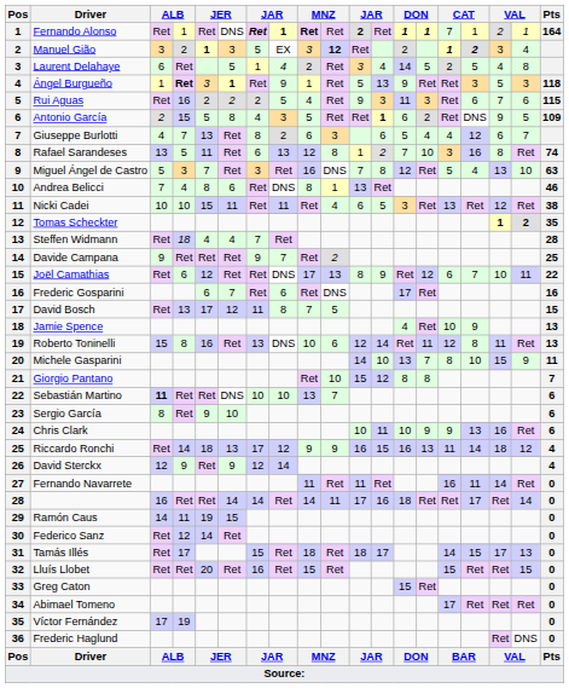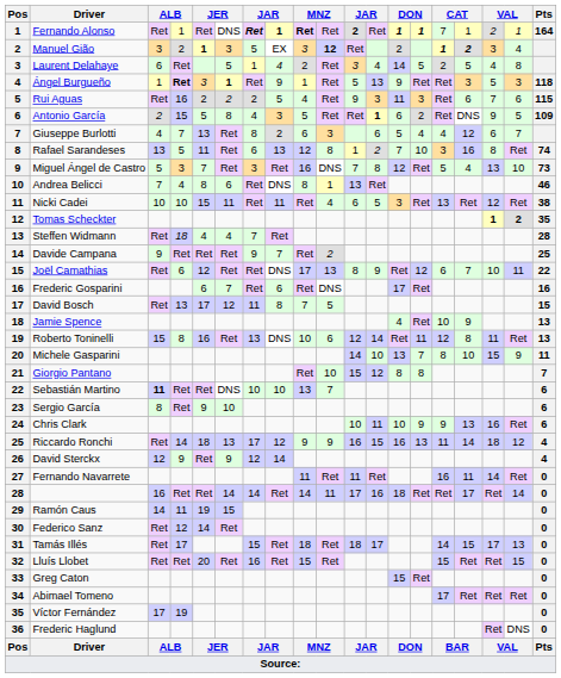 <table class="wikitable" style="font-size: 85%; text-align:center">
 <tr valign="top">
 <th valign="middle">Pos</th>
 <th valign="middle">Driver</th>
 <th colspan=2><a href='#'>ALB</a><br></th>
 <th colspan=2><a href='#'>JER</a><br></th>
 <th colspan=2><a href='#'>JAR</a><br></th>
 <th colspan=2><a href='#'>MNZ</a><br></th>
 <th colspan=2><a href='#'>JAR</a><br></th>
 <th colspan=2><a href='#'>DON</a><br></th>
 <th colspan=2><a href='#'>CAT</a><br></th>
 <th colspan=2><a href='#'>VAL</a><br></th>
 <th valign="middle">Pts</th>
 </tr>
 <tr>
 <th>1</th>
 <td align=left> <a href='#'>Fernando Alonso</a></td>
 <td bgcolor="#EFCFFF">Ret</td>
 <td bgcolor="#FFFFBF">1</td>
 <td bgcolor="#EFCFFF">Ret</td>
 <td bgcolor="#FFFFFF">DNS</td>
 <td bgcolor="#EFCFFF"><strong><em>Ret</em></strong></td>
 <td bgcolor="#FFFFBF"><strong>1</strong></td>
 <td bgcolor="#EFCFFF"><strong>Ret</strong></td>
 <td bgcolor="#EFCFFF">Ret</td>
 <td bgcolor="#DFDFDF"><strong>2</strong></td>
 <td bgcolor="#EFCFFF">Ret</td>
 <td bgcolor="#FFFFBF"><strong><em>1</em></strong></td>
 <td bgcolor="#FFFFBF"><strong><em>1</em></strong></td>
 <td bgcolor="#DFFFDF">7</td>
 <td bgcolor="#FFFFBF">1</td>
 <td bgcolor="#DFDFDF"><em>2</em></td>
 <td bgcolor="#FFFFBF"><em>1</em></td>
 <th>164</th>
 </tr>
 <tr>
 <th>2</th>
 <td align=left> <a href='#'>Manuel Gião</a></td>
 <td bgcolor="#FFDF9F">3</td>
 <td bgcolor="#DFDFDF">2</td>
 <td bgcolor="#FFFFBF"><strong>1</strong></td>
 <td bgcolor="#FFDF9F">3</td>
 <td bgcolor="#DFFFDF">5</td>
 <td bgcolor="#FFFFFF">EX</td>
 <td bgcolor="#FFDF9F"><em>3</em></td>
 <td bgcolor="#cfcfff"><strong>12</strong></td>
 <td bgcolor="#EFCFFF">Ret</td>
 <td bgcolor="#DFFFDF"></td>
 <td bgcolor="#DFDFDF">2</td>
 <td bgcolor="#DFFFDF"></td>
 <td bgcolor="#FFFFBF"><strong><em>1</em></strong></td>
 <td bgcolor="#DFDFDF"><strong><em>2</em></strong></td>
 <td bgcolor="#FFDF9F">3</td>
 <td bgcolor="#DFFFDF">4</td>
 <th></th>
 </tr>
 <tr>
 <th>3</th>
 <td align=left> <a href='#'>Laurent Delahaye</a></td>
 <td bgcolor="#DFFFDF">6</td>
 <td bgcolor="#EFCFFF">Ret</td>
 <td bgcolor="#DFFFDF"></td>
 <td bgcolor="#DFFFDF">5</td>
 <td bgcolor="#FFFFBF">1</td>
 <td bgcolor="#DFFFDF"><em>4</em></td>
 <td bgcolor="#DFDFDF">2</td>
 <td bgcolor="#EFCFFF">Ret</td>
 <td bgcolor="#FFDF9F"><em>3</em></td>
 <td bgcolor="#DFFFDF">4</td>
 <td bgcolor="#cfcfff">14</td>
 <td bgcolor="#DFFFDF">5</td>
 <td bgcolor="#DFDFDF">2</td>
 <td bgcolor="#DFFFDF">5</td>
 <td bgcolor="#DFFFDF">4</td>
 <td bgcolor="#DFFFDF">8</td>
 <th></th>
 </tr>
 <tr>
 <th>4</th>
 <td align=left> <a href='#'>Ángel Burgueño</a></td>
 <td bgcolor="#FFFFBF">1</td>
 <td bgcolor="#EFCFFF"><strong>Ret</strong></td>
 <td bgcolor="#FFDF9F"><em>3</em></td>
 <td bgcolor="#FFFFBF"><strong>1</strong></td>
 <td bgcolor="#EFCFFF">Ret</td>
 <td bgcolor="#DFFFDF">9</td>
 <td bgcolor="#FFFFBF">1</td>
 <td bgcolor="#EFCFFF">Ret</td>
 <td bgcolor="#DFFFDF">5</td>
 <td bgcolor="#cfcfff">13</td>
 <td bgcolor="#DFFFDF">9</td>
 <td bgcolor="#EFCFFF">Ret</td>
 <td bgcolor="#EFCFFF">Ret</td>
 <td bgcolor="#FFDF9F">3</td>
 <td bgcolor="#DFFFDF">5</td>
 <td bgcolor="#FFDF9F">3</td>
 <th>118</th>
 </tr>
 <tr>
 <th>5</th>
 <td align=left> <a href='#'>Rui Aguas</a></td>
 <td bgcolor="#EFCFFF">Ret</td>
 <td bgcolor="#cfcfff">16</td>
 <td bgcolor="#DFDFDF">2</td>
 <td bgcolor="#DFDFDF"><em>2</em></td>
 <td bgcolor="#DFDFDF">2</td>
 <td bgcolor="#DFFFDF">5</td>
 <td bgcolor="#DFFFDF">4</td>
 <td bgcolor="#EFCFFF">Ret</td>
 <td bgcolor="#DFFFDF">9</td>
 <td bgcolor="#FFDF9F">3</td>
 <td bgcolor="#cfcfff">11</td>
 <td bgcolor="#FFDF9F">3</td>
 <td bgcolor="#EFCFFF">Ret</td>
 <td bgcolor="#DFFFDF">6</td>
 <td bgcolor="#DFFFDF">7</td>
 <td bgcolor="#DFFFDF">6</td>
 <th>115</th>
 </tr>
 <tr>
 <th>6</th>
 <td align=left> <a href='#'>Antonio García</a></td>
 <td bgcolor="#DFDFDF"><em>2</em></td>
 <td bgcolor="#cfcfff">15</td>
 <td bgcolor="#DFFFDF">5</td>
 <td bgcolor="#DFFFDF">8</td>
 <td bgcolor="#DFFFDF">4</td>
 <td bgcolor="#FFDF9F">3</td>
 <td bgcolor="#DFFFDF">5</td>
 <td bgcolor="#EFCFFF">Ret</td>
 <td bgcolor="#EFCFFF">Ret</td>
 <td bgcolor="#FFFFBF"><strong>1</strong></td>
 <td bgcolor="#DFFFDF">6</td>
 <td bgcolor="#DFDFDF">2</td>
 <td bgcolor="#EFCFFF">Ret</td>
 <td bgcolor="#FFFFFF">DNS</td>
 <td bgcolor="#DFFFDF">9</td>
 <td bgcolor="#DFFFDF">5</td>
 <th>109</th>
 </tr>
 <tr>
 <th>7</th>
 <td align=left> Giuseppe Burlotti</td>
 <td bgcolor="#DFFFDF">4</td>
 <td bgcolor="#DFFFDF">7</td>
 <td bgcolor="#cfcfff">13</td>
 <td bgcolor="#EFCFFF">Ret</td>
 <td bgcolor="#DFFFDF">8</td>
 <td bgcolor="#DFDFDF">2</td>
 <td bgcolor="#DFFFDF">6</td>
 <td bgcolor="#FFDF9F">3</td>
 <td bgcolor="#DFFFDF"></td>
 <td bgcolor="#DFFFDF">6</td>
 <td bgcolor="#DFFFDF">5</td>
 <td bgcolor="#DFFFDF">4</td>
 <td bgcolor="#DFFFDF">4</td>
 <td bgcolor="#cfcfff">12</td>
 <td bgcolor="#DFFFDF">6</td>
 <td bgcolor="#DFFFDF">7</td>
 <th></th>
 </tr>
 <tr>
 <th>8</th>
 <td align=left> Rafael Sarandeses</td>
 <td bgcolor="#cfcfff">13</td>
 <td bgcolor="#DFFFDF">5</td>
 <td bgcolor="#cfcfff">11</td>
 <td bgcolor="#EFCFFF">Ret</td>
 <td bgcolor="#DFFFDF">6</td>
 <td bgcolor="#cfcfff">13</td>
 <td bgcolor="#cfcfff">12</td>
 <td bgcolor="#DFFFDF">8</td>
 <td bgcolor="#FFFFBF">1</td>
 <td bgcolor="#DFDFDF"><em>2</em></td>
 <td bgcolor="#DFFFDF">7</td>
 <td bgcolor="#DFFFDF">10</td>
 <td bgcolor="#FFDF9F">3</td>
 <td bgcolor="#cfcfff">16</td>
 <td bgcolor="#DFFFDF">8</td>
 <td bgcolor="#EFCFFF">Ret</td>
 <th>74</th>
 </tr>
 <tr>
 <th>9</th>
 <td align=left> Miguel Ángel de Castro</td>
 <td bgcolor="#DFFFDF">5</td>
 <td bgcolor="#FFDF9F">3</td>
 <td bgcolor="#DFFFDF">7</td>
 <td bgcolor="#EFCFFF">Ret</td>
 <td bgcolor="#FFDF9F">3</td>
 <td bgcolor="#EFCFFF">Ret</td>
 <td bgcolor="#cfcfff">16</td>
 <td bgcolor="#FFFFFF">DNS</td>
 <td bgcolor="#DFFFDF">7</td>
 <td bgcolor="#DFFFDF">8</td>
 <td bgcolor="#cfcfff">12</td>
 <td bgcolor="#EFCFFF">Ret</td>
 <td bgcolor="#DFFFDF">5</td>
 <td bgcolor="#DFFFDF">4</td>
 <td bgcolor="#cfcfff">13</td>
 <td bgcolor="#DFFFDF">10</td>
-<th>63</th>
+<th>73</th>
 </tr>
 <tr>
 <th>10</th>
 <td align=left> Andrea Belicci</td>
 <td bgcolor="#DFFFDF">7</td>
 <td bgcolor="#DFFFDF">4</td>
 <td bgcolor="#DFFFDF">8</td>
 <td bgcolor="#DFFFDF">6</td>
 <td bgcolor="#EFCFFF">Ret</td>
 <td bgcolor="#FFFFFF">DNS</td>
 <td bgcolor="#DFFFDF">8</td>
 <td bgcolor="#FFFFBF">1</td>
 <td bgcolor="#cfcfff">13</td>
 <td bgcolor="#EFCFFF">Ret</td>
 <td></td>
 <td></td>
 <td></td>
 <td></td>
 <td></td>
 <td></td>
 <th>46</th>
 </tr>
 <tr>
 <th>11</th>
 <td align=left> Nicki Cadei</td>
 <td bgcolor="#DFFFDF">10</td>
 <td bgcolor="#DFFFDF">10</td>
 <td bgcolor="#cfcfff">15</td>
 <td bgcolor="#cfcfff">11</td>
 <td bgcolor="#EFCFFF">Ret</td>
 <td bgcolor="#cfcfff">11</td>
 <td bgcolor="#EFCFFF">Ret</td>
 <td bgcolor="#DFFFDF">4</td>
 <td bgcolor="#DFFFDF">6</td>
 <td bgcolor="#DFFFDF">5</td>
 <td bgcolor="#FFDF9F">3</td>
 <td bgcolor="#EFCFFF">Ret</td>
 <td bgcolor="#cfcfff">13</td>
 <td bgcolor="#EFCFFF">Ret</td>
 <td bgcolor="#cfcfff">12</td>
 <td bgcolor="#EFCFFF">Ret</td>
 <th>38</th>
 </tr>
 <tr>
 <th>12</th>
 <td align=left> <a href='#'>Tomas Scheckter</a></td>
 <td></td>
 <td></td>
 <td></td>
 <td></td>
 <td></td>
 <td></td>
 <td></td>
 <td></td>
 <td></td>
 <td></td>
 <td></td>
 <td></td>
 <td></td>
 <td></td>
 <td bgcolor="#FFFFBF"><strong>1</strong></td>
 <td bgcolor="#DFDFDF"><strong>2</strong></td>
 <th>35</th>
 </tr>
 <tr>
 <th>13</th>
 <td align=left> Steffen Widmann</td>
 <td bgcolor="#EFCFFF">Ret</td>
 <td bgcolor="#cfcfff"><em>18</em></td>
 <td bgcolor="#DFFFDF">4</td>
 <td bgcolor="#DFFFDF">4</td>
 <td bgcolor="#DFFFDF">7</td>
 <td bgcolor="#EFCFFF">Ret</td>
 <td></td>
 <td></td>
 <td></td>
 <td></td>
 <td></td>
 <td></td>
 <td></td>
 <td></td>
 <td></td>
 <td></td>
 <th>28</th>
 </tr>
 <tr>
 <th>14</th>
 <td align=left> Davide Campana</td>
 <td bgcolor="#DFFFDF">9</td>
 <td bgcolor="#EFCFFF">Ret</td>
 <td bgcolor="#EFCFFF">Ret</td>
 <td bgcolor="#EFCFFF">Ret</td>
 <td bgcolor="#DFFFDF">9</td>
 <td bgcolor="#DFFFDF">7</td>
 <td bgcolor="#EFCFFF">Ret</td>
 <td bgcolor="#DFDFDF"><em>2</em></td>
 <td></td>
 <td></td>
 <td></td>
 <td></td>
 <td></td>
 <td></td>
 <td></td>
 <td></td>
 <th>25</th>
 </tr>
 <tr>
 <th>15</th>
 <td align=left> <a href='#'>Joël Camathias</a></td>
 <td bgcolor="#EFCFFF">Ret</td>
 <td bgcolor="#DFFFDF">6</td>
 <td bgcolor="#cfcfff">12</td>
 <td bgcolor="#EFCFFF">Ret</td>
 <td bgcolor="#EFCFFF">Ret</td>
 <td bgcolor="#FFFFFF">DNS</td>
 <td bgcolor="#cfcfff">17</td>
 <td bgcolor="#cfcfff">13</td>
 <td bgcolor="#DFFFDF">8</td>
 <td bgcolor="#DFFFDF">9</td>
 <td bgcolor="#EFCFFF">Ret</td>
 <td bgcolor="#cfcfff">12</td>
 <td bgcolor="#DFFFDF">6</td>
 <td bgcolor="#DFFFDF">7</td>
 <td bgcolor="#DFFFDF">10</td>
 <td bgcolor="#cfcfff">11</td>
 <th>22</th>
 </tr>
 <tr>
 <th>16</th>
 <td align=left> Frederic Gosparini</td>
 <td></td>
 <td></td>
 <td bgcolor="#DFFFDF">6</td>
 <td bgcolor="#DFFFDF">7</td>
 <td bgcolor="#EFCFFF">Ret</td>
 <td bgcolor="#DFFFDF">6</td>
 <td bgcolor="#EFCFFF">Ret</td>
 <td bgcolor="#FFFFFF">DNS</td>
 <td></td>
 <td></td>
 <td bgcolor="#cfcfff">17</td>
 <td bgcolor="#EFCFFF">Ret</td>
 <td></td>
 <td></td>
 <td></td>
 <td></td>
 <th>16</th>
 </tr>
 <tr>
 <th>17</th>
 <td align=left> David Bosch</td>
 <td bgcolor="#EFCFFF">Ret</td>
 <td bgcolor="#cfcfff">13</td>
 <td bgcolor="#cfcfff">17</td>
 <td bgcolor="#cfcfff">12</td>
 <td bgcolor="#cfcfff">11</td>
 <td bgcolor="#DFFFDF">8</td>
 <td bgcolor="#DFFFDF">7</td>
 <td bgcolor="#DFFFDF">5</td>
 <td></td>
 <td></td>
 <td></td>
 <td></td>
 <td></td>
 <td></td>
 <td></td>
 <td></td>
 <th>15</th>
 </tr>
 <tr>
 <th>18</th>
 <td align=left> <a href='#'>Jamie Spence</a></td>
 <td></td>
 <td></td>
 <td></td>
 <td></td>
 <td></td>
 <td></td>
 <td></td>
 <td></td>
 <td></td>
 <td></td>
 <td bgcolor="#DFFFDF">4</td>
 <td bgcolor="#EFCFFF">Ret</td>
 <td bgcolor="#DFFFDF">10</td>
 <td bgcolor="#DFFFDF">9</td>
 <td></td>
 <td></td>
 <th>13</th>
 </tr>
 <tr>
 <th>19</th>
 <td align=left> Roberto Toninelli</td>
 <td bgcolor="#cfcfff">15</td>
 <td bgcolor="#DFFFDF">8</td>
 <td bgcolor="#cfcfff">16</td>
 <td bgcolor="#EFCFFF">Ret</td>
 <td bgcolor="#cfcfff">13</td>
 <td bgcolor="#FFFFFF">DNS</td>
 <td bgcolor="#DFFFDF">10</td>
 <td bgcolor="#DFFFDF">6</td>
 <td bgcolor="#cfcfff">12</td>
 <td bgcolor="#cfcfff">14</td>
 <td bgcolor="#EFCFFF">Ret</td>
 <td bgcolor="#cfcfff">11</td>
 <td bgcolor="#cfcfff">12</td>
 <td bgcolor="#DFFFDF">8</td>
 <td bgcolor="#cfcfff">11</td>
 <td bgcolor="#EFCFFF">Ret</td>
 <th>13</th>
 </tr>
 <tr>
 <th>20</th>
 <td align=left> Michele Gasparini</td>
 <td></td>
 <td></td>
 <td></td>
 <td></td>
 <td></td>
 <td></td>
 <td></td>
 <td></td>
 <td bgcolor="#cfcfff">14</td>
 <td bgcolor="#DFFFDF">10</td>
 <td bgcolor="#cfcfff">13</td>
 <td bgcolor="#DFFFDF">7</td>
 <td bgcolor="#DFFFDF">8</td>
 <td bgcolor="#DFFFDF">10</td>
 <td bgcolor="#cfcfff">15</td>
 <td bgcolor="#DFFFDF">9</td>
 <th>11</th>
 </tr>
 <tr>
 <th>21</th>
 <td align=left> <a href='#'>Giorgio Pantano</a></td>
 <td></td>
 <td></td>
 <td></td>
 <td></td>
 <td></td>
 <td></td>
 <td bgcolor="#EFCFFF">Ret</td>
 <td bgcolor="#DFFFDF">10</td>
 <td bgcolor="#cfcfff">15</td>
 <td bgcolor="#cfcfff">12</td>
 <td bgcolor="#DFFFDF">8</td>
 <td bgcolor="#DFFFDF">8</td>
 <td></td>
 <td></td>
 <td></td>
 <td></td>
 <th>7</th>
 </tr>
 <tr>
 <th>22</th>
 <td align=left> Sebastián Martino</td>
 <td bgcolor="#cfcfff"><strong>11</strong></td>
 <td bgcolor="#EFCFFF">Ret</td>
 <td bgcolor="#EFCFFF">Ret</td>
 <td bgcolor="#FFFFFF">DNS</td>
 <td bgcolor="#DFFFDF">10</td>
 <td bgcolor="#DFFFDF">10</td>
 <td bgcolor="#cfcfff">13</td>
 <td bgcolor="#DFFFDF">7</td>
 <td></td>
 <td></td>
 <td></td>
 <td></td>
 <td></td>
 <td></td>
 <td></td>
 <td></td>
 <th>6</th>
 </tr>
 <tr>
 <th>23</th>
 <td align=left> Sergio García</td>
 <td bgcolor="#DFFFDF">8</td>
 <td bgcolor="#EFCFFF">Ret</td>
 <td bgcolor="#DFFFDF">9</td>
 <td bgcolor="#DFFFDF">10</td>
 <td></td>
 <td></td>
 <td></td>
 <td></td>
 <td></td>
 <td></td>
 <td></td>
 <td></td>
 <td></td>
 <td></td>
 <td></td>
 <td></td>
 <th>6</th>
 </tr>
 <tr>
 <th>24</th>
 <td align=left> Chris Clark</td>
 <td></td>
 <td></td>
 <td></td>
 <td></td>
 <td></td>
 <td></td>
 <td></td>
 <td></td>
 <td bgcolor="#DFFFDF">10</td>
 <td bgcolor="#cfcfff">11</td>
 <td bgcolor="#DFFFDF">10</td>
 <td bgcolor="#DFFFDF">9</td>
 <td bgcolor="#DFFFDF">9</td>
 <td bgcolor="#cfcfff">13</td>
 <td bgcolor="#cfcfff">16</td>
 <td bgcolor="#EFCFFF">Ret</td>
 <th>6</th>
 </tr>
 <tr>
 <th>25</th>
 <td align=left> Riccardo Ronchi</td>
 <td bgcolor="#EFCFFF">Ret</td>
 <td bgcolor="#cfcfff">14</td>
 <td bgcolor="#cfcfff">18</td>
 <td bgcolor="#cfcfff">13</td>
 <td bgcolor="#cfcfff">17</td>
 <td bgcolor="#cfcfff">12</td>
 <td bgcolor="#DFFFDF">9</td>
 <td bgcolor="#DFFFDF">9</td>
 <td bgcolor="#cfcfff">16</td>
 <td bgcolor="#cfcfff">15</td>
 <td bgcolor="#cfcfff">16</td>
 <td bgcolor="#cfcfff">13</td>
 <td bgcolor="#cfcfff">11</td>
 <td bgcolor="#cfcfff">14</td>
 <td bgcolor="#cfcfff">18</td>
 <td bgcolor="#cfcfff">12</td>
 <th>4</th>
 </tr>
 <tr>
 <th>26</th>
 <td align=left> David Sterckx</td>
 <td bgcolor="#cfcfff">12</td>
 <td bgcolor="#DFFFDF">9</td>
 <td bgcolor="#EFCFFF">Ret</td>
 <td bgcolor="#DFFFDF">9</td>
 <td bgcolor="#cfcfff">12</td>
 <td bgcolor="#cfcfff">14</td>
 <td></td>
 <td></td>
 <td></td>
 <td></td>
 <td></td>
 <td></td>
 <td></td>
 <td></td>
 <td></td>
 <td></td>
 <th>4</th>
 </tr>
 <tr>
 <th>27</th>
 <td align=left> Fernando Navarrete</td>
 <td></td>
 <td></td>
 <td></td>
 <td></td>
 <td></td>
 <td></td>
 <td bgcolor="#cfcfff">11</td>
 <td bgcolor="#EFCFFF">Ret</td>
 <td bgcolor="#cfcfff">11</td>
 <td bgcolor="#EFCFFF">Ret</td>
 <td></td>
 <td></td>
 <td bgcolor="#cfcfff">16</td>
 <td bgcolor="#cfcfff">11</td>
 <td bgcolor="#cfcfff">14</td>
 <td bgcolor="#EFCFFF">Ret</td>
 <th>0</th>
 </tr>
 <tr>
 <th>28</th>
 <td align=left></td>
 <td bgcolor="#cfcfff">16</td>
 <td bgcolor="#EFCFFF">Ret</td>
 <td bgcolor="#EFCFFF">Ret</td>
 <td bgcolor="#cfcfff">14</td>
 <td bgcolor="#cfcfff">14</td>
 <td bgcolor="#EFCFFF">Ret</td>
 <td bgcolor="#cfcfff">14</td>
 <td bgcolor="#cfcfff">11</td>
 <td bgcolor="#cfcfff">17</td>
 <td bgcolor="#cfcfff">16</td>
 <td bgcolor="#cfcfff">18</td>
 <td bgcolor="#EFCFFF">Ret</td>
 <td bgcolor="#EFCFFF">Ret</td>
 <td bgcolor="#cfcfff">17</td>
 <td bgcolor="#EFCFFF">Ret</td>
 <td bgcolor="#cfcfff">14</td>
 <th>0</th>
 </tr>
 <tr>
 <th>29</th>
 <td align=left> Ramón Caus</td>
 <td bgcolor="#cfcfff">14</td>
 <td bgcolor="#cfcfff">11</td>
 <td bgcolor="#cfcfff">19</td>
 <td bgcolor="#cfcfff">15</td>
 <td></td>
 <td></td>
 <td></td>
 <td></td>
 <td></td>
 <td></td>
 <td></td>
 <td></td>
 <td></td>
 <td></td>
 <td></td>
 <td></td>
 <th>0</th>
 </tr>
 <tr>
 <th>30</th>
 <td align=left> Federico Sanz</td>
 <td bgcolor="#EFCFFF">Ret</td>
 <td bgcolor="#cfcfff">12</td>
 <td bgcolor="#cfcfff">14</td>
 <td bgcolor="#EFCFFF">Ret</td>
 <td></td>
 <td></td>
 <td></td>
 <td></td>
 <td></td>
 <td></td>
 <td></td>
 <td></td>
 <td></td>
 <td></td>
 <td></td>
 <td></td>
 <th>0</th>
 </tr>
 <tr>
 <th>31</th>
 <td align=left> Tamás Illés</td>
 <td bgcolor="#EFCFFF">Ret</td>
 <td bgcolor="#cfcfff">17</td>
 <td></td>
 <td></td>
 <td bgcolor="#cfcfff">15</td>
 <td bgcolor="#EFCFFF">Ret</td>
 <td bgcolor="#cfcfff">18</td>
 <td bgcolor="#EFCFFF">Ret</td>
 <td bgcolor="#cfcfff">18</td>
 <td bgcolor="#cfcfff">17</td>
 <td></td>
 <td></td>
 <td bgcolor="#cfcfff">14</td>
 <td bgcolor="#cfcfff">15</td>
 <td bgcolor="#cfcfff">17</td>
 <td bgcolor="#cfcfff">13</td>
 <th>0</th>
 </tr>
 <tr>
 <th>32</th>
 <td align=left> Lluís Llobet</td>
 <td bgcolor="#EFCFFF">Ret</td>
 <td bgcolor="#EFCFFF">Ret</td>
 <td bgcolor="#cfcfff">20</td>
 <td bgcolor="#EFCFFF">Ret</td>
 <td bgcolor="#cfcfff">16</td>
 <td bgcolor="#EFCFFF">Ret</td>
 <td bgcolor="#cfcfff">15</td>
 <td bgcolor="#EFCFFF">Ret</td>
 <td></td>
 <td></td>
 <td></td>
 <td></td>
 <td bgcolor="#cfcfff">15</td>
 <td bgcolor="#EFCFFF">Ret</td>
 <td bgcolor="#EFCFFF">Ret</td>
 <td bgcolor="#cfcfff">15</td>
 <th>0</th>
 </tr>
 <tr>
 <th>33</th>
 <td align=left> Greg Caton</td>
 <td></td>
 <td></td>
 <td></td>
 <td></td>
 <td></td>
 <td></td>
 <td></td>
 <td></td>
 <td></td>
 <td></td>
 <td bgcolor="#cfcfff">15</td>
 <td bgcolor="#EFCFFF">Ret</td>
 <td></td>
 <td></td>
 <td></td>
 <td></td>
 <th>0</th>
 </tr>
 <tr>
 <th>34</th>
 <td align=left> Abimael Tomeno</td>
 <td></td>
 <td></td>
 <td></td>
 <td></td>
 <td></td>
 <td></td>
 <td></td>
 <td></td>
 <td></td>
 <td></td>
 <td></td>
 <td></td>
 <td bgcolor="#cfcfff">17</td>
 <td bgcolor="#EFCFFF">Ret</td>
 <td bgcolor="#EFCFFF">Ret</td>
 <td bgcolor="#EFCFFF">Ret</td>
 <th>0</th>
 </tr>
 <tr>
 <th>35</th>
 <td align=left> Víctor Fernández</td>
 <td bgcolor="#cfcfff">17</td>
 <td bgcolor="#cfcfff">19</td>
 <td></td>
 <td></td>
 <td></td>
 <td></td>
 <td></td>
 <td></td>
 <td></td>
 <td></td>
 <td></td>
 <td></td>
 <td></td>
 <td></td>
 <td></td>
 <td></td>
 <th>0</th>
 </tr>
 <tr>
 <th>36</th>
 <td align=left> Frederic Haglund</td>
 <td></td>
 <td></td>
 <td></td>
 <td></td>
 <td></td>
 <td></td>
 <td></td>
 <td></td>
 <td></td>
 <td></td>
 <td></td>
 <td></td>
 <td></td>
 <td></td>
 <td bgcolor="#EFCFFF">Ret</td>
 <td bgcolor="#FFFFFF">DNS</td>
 <th>0</th>
 </tr>
 <tr valign="top">
 <th valign="middle">Pos</th>
 <th valign="middle">Driver</th>
 <th colspan=2><a href='#'>ALB</a><br></th>
 <th colspan=2><a href='#'>JER</a><br></th>
 <th colspan=2><a href='#'>JAR</a><br></th>
 <th colspan=2><a href='#'>MNZ</a><br></th>
 <th colspan=2><a href='#'>JAR</a><br></th>
 <th colspan=2><a href='#'>DON</a><br></th>
 <th colspan=2><a href='#'>BAR</a><br></th>
 <th colspan=2><a href='#'>VAL</a><br></th>
 <th valign="middle">Pts</th>
 </tr>
 <tr class="sortbottom">
 <td colspan="19" style="background-color:#EAECF0;text-align:center"><strong>Source:</strong></td>
 </tr>
 </table>
